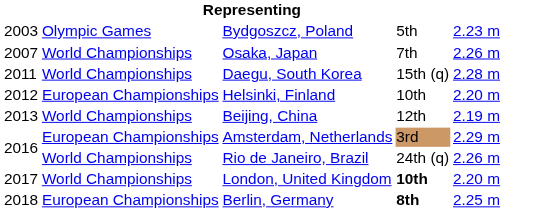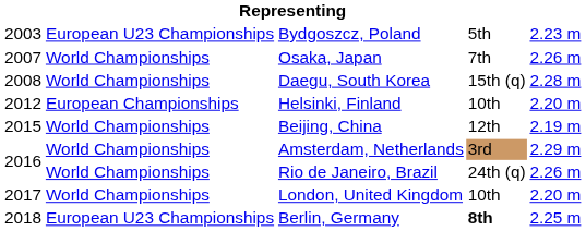 <table>
 <tr>
 <th colspan="6">Representing </th>
 </tr>
 <tr>
 <td>2003</td>
-<td><a href='#'>Olympic Games</a></td>
+<td><a href='#'>European U23 Championships</a></td>
 <td><a href='#'>Bydgoszcz, Poland</a></td>
 <td>5th</td>
 <td><a href='#'>2.23 m</a></td>
 </tr>
 <tr>
 <td>2007</td>
 <td><a href='#'>World Championships</a></td>
 <td><a href='#'>Osaka, Japan</a></td>
 <td>7th</td>
 <td><a href='#'>2.26 m</a></td>
 </tr>
 <tr>
-<td>2011</td>
+<td>2008</td>
 <td><a href='#'>World Championships</a></td>
 <td><a href='#'>Daegu, South Korea</a></td>
 <td>15th (q)</td>
 <td><a href='#'>2.28 m</a></td>
 </tr>
 <tr>
 <td>2012</td>
 <td><a href='#'>European Championships</a></td>
 <td><a href='#'>Helsinki, Finland</a></td>
 <td>10th</td>
 <td><a href='#'>2.20 m</a></td>
 </tr>
 <tr>
-<td>2013</td>
+<td>2015</td>
 <td><a href='#'>World Championships</a></td>
 <td><a href='#'>Beijing, China</a></td>
 <td>12th</td>
 <td><a href='#'>2.19 m</a></td>
 </tr>
 <tr>
 <td rowspan=2>2016</td>
-<td><a href='#'>European Championships</a></td>
+<td><a href='#'>World Championships</a></td>
 <td><a href='#'>Amsterdam, Netherlands</a></td>
 <td bgcolor=cc9966>3rd</td>
 <td><a href='#'>2.29 m</a></td>
 </tr>
 <tr>
 <td><a href='#'>World Championships</a></td>
 <td><a href='#'>Rio de Janeiro, Brazil</a></td>
 <td>24th (q)</td>
 <td><a href='#'>2.26 m</a></td>
 </tr>
 <tr>
 <td>2017</td>
 <td><a href='#'>World Championships</a></td>
 <td><a href='#'>London, United Kingdom</a></td>
-<td><strong>10th</strong></td>
+<td>10th</td>
 <td><a href='#'>2.20 m</a></td>
 </tr>
 <tr>
 <td>2018</td>
-<td><a href='#'>European Championships</a></td>
+<td><a href='#'>European U23 Championships</a></td>
 <td><a href='#'>Berlin, Germany</a></td>
 <td><strong>8th</strong></td>
 <td><a href='#'>2.25 m</a></td>
 </tr>
 </table>
